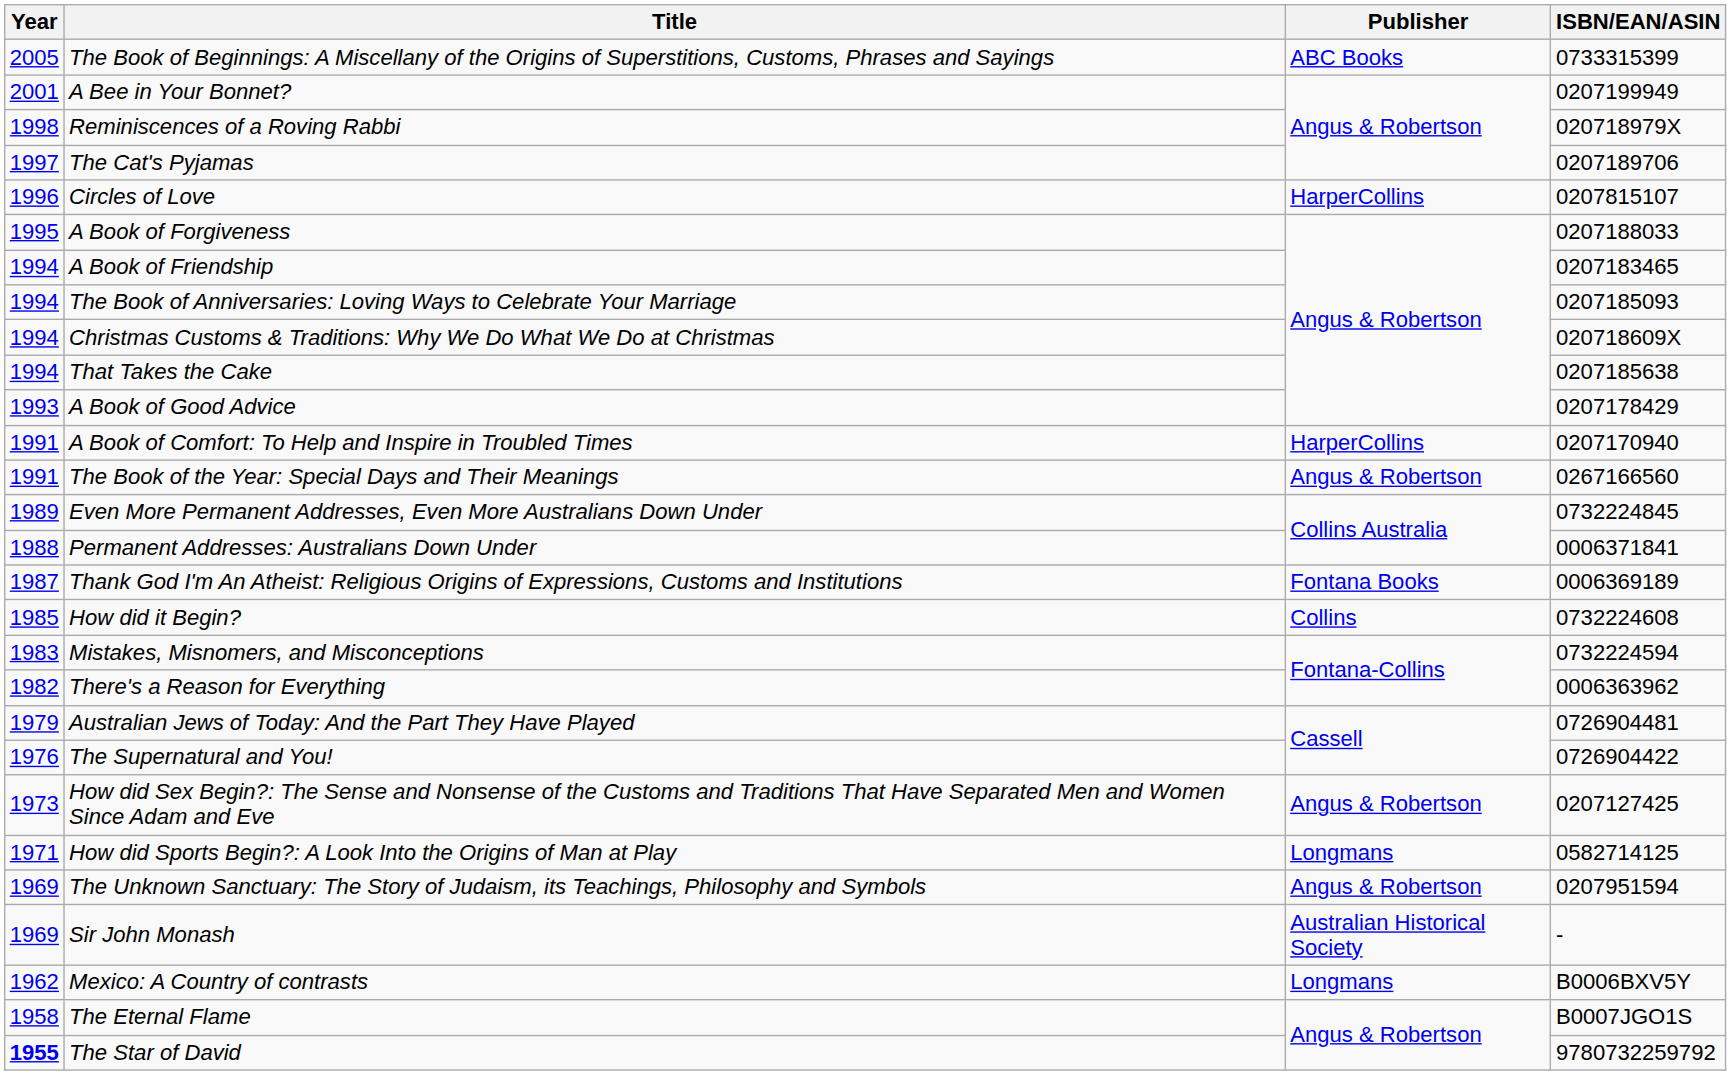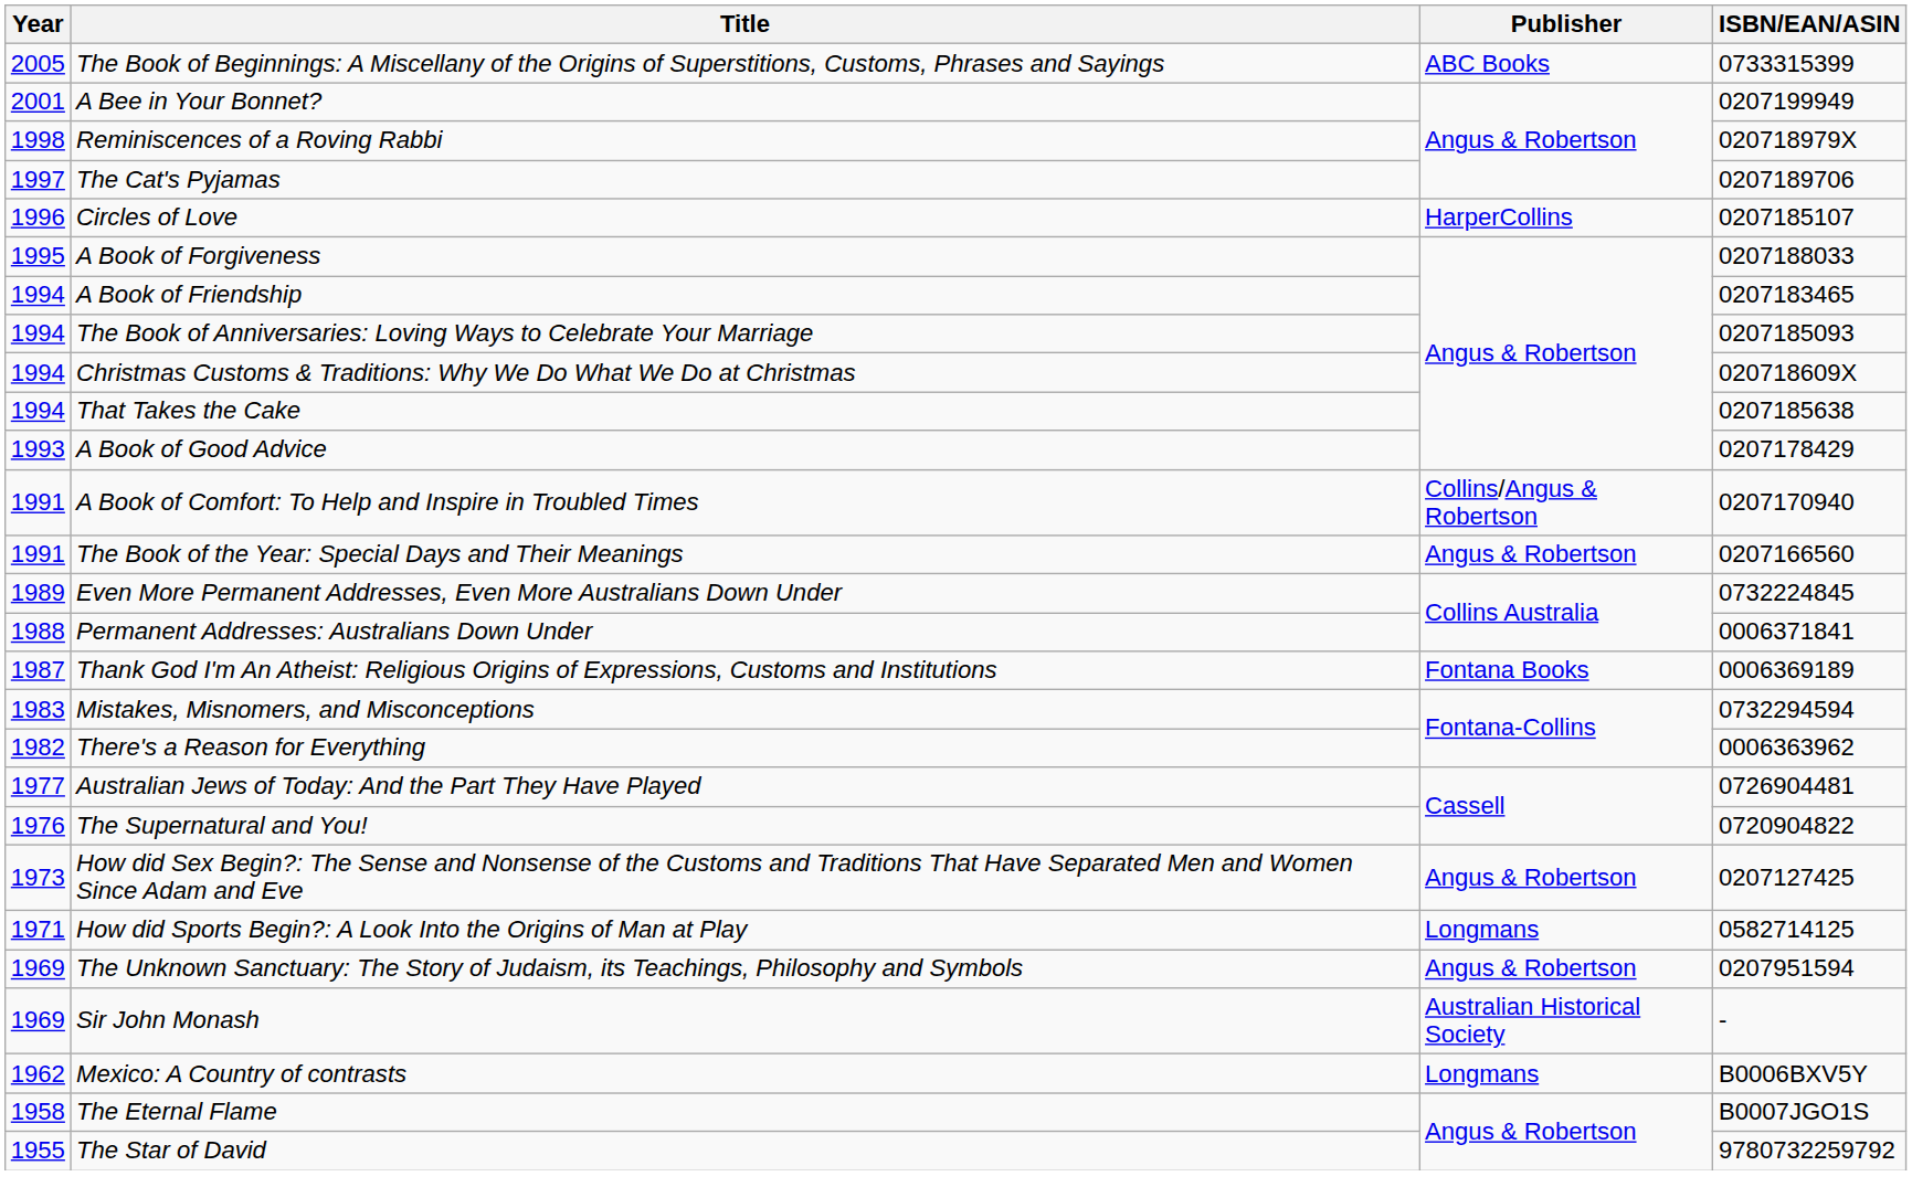 <table class="wikitable sortable">
 <tr>
 <th>Year</th>
 <th>Title</th>
 <th>Publisher</th>
 <th>ISBN/EAN/ASIN</th>
 </tr>
 <tr>
 <td><a href='#'>2005</a></td>
 <td><em>The Book of Beginnings: A Miscellany of the Origins of Superstitions, Customs, Phrases and Sayings</em></td>
 <td><a href='#'>ABC Books</a></td>
 <td>0733315399</td>
 </tr>
 <tr>
 <td><a href='#'>2001</a></td>
 <td><em>A Bee in Your Bonnet?</em></td>
 <td rowspan="3"><a href='#'>Angus & Robertson</a></td>
 <td>0207199949</td>
 </tr>
 <tr>
 <td><a href='#'>1998</a></td>
 <td><em>Reminiscences of a Roving Rabbi</em></td>
 <td>020718979X</td>
 </tr>
 <tr>
 <td><a href='#'>1997</a></td>
 <td><em>The Cat's Pyjamas</em></td>
 <td>0207189706</td>
 </tr>
 <tr>
 <td><a href='#'>1996</a></td>
 <td><em>Circles of Love</em></td>
 <td><a href='#'>HarperCollins</a></td>
-<td>0207815107</td>
+<td>0207185107</td>
 </tr>
 <tr>
 <td><a href='#'>1995</a></td>
 <td><em>A Book of Forgiveness</em></td>
 <td rowspan="6"><a href='#'>Angus & Robertson</a></td>
 <td>0207188033</td>
 </tr>
 <tr>
 <td><a href='#'>1994</a></td>
 <td><em>A Book of Friendship</em></td>
 <td>0207183465</td>
 </tr>
 <tr>
 <td><a href='#'>1994</a></td>
 <td><em>The Book of Anniversaries: Loving Ways to Celebrate Your Marriage</em></td>
 <td>0207185093</td>
 </tr>
 <tr>
 <td><a href='#'>1994</a></td>
 <td><em>Christmas Customs & Traditions: Why We Do What We Do at Christmas</em></td>
 <td>020718609X</td>
 </tr>
 <tr>
 <td><a href='#'>1994</a></td>
 <td><em>That Takes the Cake</em></td>
 <td>0207185638</td>
 </tr>
 <tr>
 <td><a href='#'>1993</a></td>
 <td><em>A Book of Good Advice</em></td>
 <td>0207178429</td>
 </tr>
 <tr>
 <td><a href='#'>1991</a></td>
 <td><em>A Book of Comfort: To Help and Inspire in Troubled Times</em></td>
-<td><a href='#'>HarperCollins</a></td>
+<td><a href='#'>Collins</a>/<a href='#'>Angus & Robertson</a></td>
 <td>0207170940</td>
 </tr>
 <tr>
 <td><a href='#'>1991</a></td>
 <td><em>The Book of the Year: Special Days and Their Meanings</em></td>
 <td><a href='#'>Angus & Robertson</a></td>
-<td>0267166560</td>
+<td>0207166560</td>
 </tr>
 <tr>
 <td><a href='#'>1989</a></td>
 <td><em>Even More Permanent Addresses, Even More Australians Down Under</em></td>
 <td rowspan="2"><a href='#'>Collins Australia</a></td>
 <td>0732224845</td>
 </tr>
 <tr>
 <td><a href='#'>1988</a></td>
 <td><em>Permanent Addresses: Australians Down Under</em></td>
 <td>0006371841</td>
 </tr>
 <tr>
 <td><a href='#'>1987</a></td>
 <td><em>Thank God I'm An Atheist: Religious Origins of Expressions, Customs and Institutions</em></td>
 <td><a href='#'>Fontana Books</a></td>
 <td>0006369189</td>
 </tr>
 <tr>
-<td><a href='#'>1985</a></td>
-<td><em>How did it Begin?</em></td>
-<td><a href='#'>Collins</a></td>
-<td>0732224608</td>
-</tr>
-<tr>
 <td><a href='#'>1983</a></td>
 <td><em>Mistakes, Misnomers, and Misconceptions</em></td>
 <td rowspan="2"><a href='#'>Fontana-Collins</a></td>
-<td>0732224594</td>
+<td>0732294594</td>
 </tr>
 <tr>
 <td><a href='#'>1982</a></td>
 <td><em>There's a Reason for Everything</em></td>
 <td>0006363962</td>
 </tr>
 <tr>
-<td><a href='#'>1979</a></td>
+<td><a href='#'>1977</a></td>
 <td><em>Australian Jews of Today: And the Part They Have Played</em></td>
 <td rowspan="2"><a href='#'>Cassell</a></td>
 <td>0726904481</td>
 </tr>
 <tr>
 <td><a href='#'>1976</a></td>
 <td><em>The Supernatural and You!</em></td>
-<td>0726904422</td>
+<td>0720904822</td>
 </tr>
 <tr>
 <td><a href='#'>1973</a></td>
 <td><em>How did Sex Begin?: The Sense and Nonsense of the Customs and Traditions That Have Separated Men and Women Since Adam and Eve</em></td>
 <td><a href='#'>Angus & Robertson</a></td>
 <td>0207127425</td>
 </tr>
 <tr>
 <td><a href='#'>1971</a></td>
 <td><em>How did Sports Begin?: A Look Into the Origins of Man at Play</em></td>
 <td><a href='#'>Longmans</a></td>
 <td>0582714125</td>
 </tr>
 <tr>
 <td><a href='#'>1969</a></td>
 <td><em>The Unknown Sanctuary: The Story of Judaism, its Teachings, Philosophy and Symbols</em></td>
 <td><a href='#'>Angus & Robertson</a></td>
 <td>0207951594</td>
 </tr>
 <tr>
 <td><a href='#'>1969</a></td>
 <td><em>Sir John Monash</em></td>
 <td><a href='#'>Australian Historical Society</a></td>
 <td>-</td>
 </tr>
 <tr>
 <td><a href='#'>1962</a></td>
 <td><em>Mexico: A Country of contrasts</em></td>
 <td><a href='#'>Longmans</a></td>
 <td>B0006BXV5Y</td>
 </tr>
 <tr>
 <td><a href='#'>1958</a></td>
 <td><em>The Eternal Flame</em></td>
 <td rowspan="2"><a href='#'>Angus & Robertson</a></td>
 <td>B0007JGO1S</td>
 </tr>
 <tr>
-<td><strong><a href='#'>1955</a></strong></td>
+<td><a href='#'>1955</a></td>
 <td><em>The Star of David</em></td>
 <td>9780732259792</td>
 </tr>
 </table>
